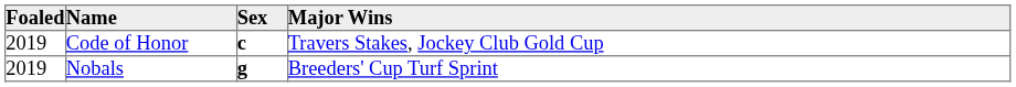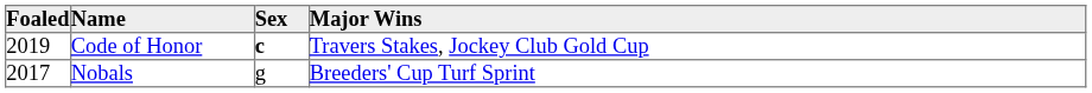 <table border="1" cellpadding="0" style="border-collapse: collapse; font-size:90%">
 <tr bgcolor="#eeeeee">
 <td width="35px"><strong>Foaled</strong></td>
 <td width="120px"><strong>Name</strong></td>
 <td width="35px"><strong>Sex</strong></td>
 <td width="510px"><strong>Major Wins</strong></td>
 </tr>
 <tr>
 <td>2019</td>
 <td><a href='#'>Code of Honor</a></td>
 <td><strong>c</strong></td>
 <td><a href='#'>Travers Stakes</a>, <a href='#'>Jockey Club Gold Cup</a></td>
 </tr>
 <tr>
-<td>2019</td>
+<td>2017</td>
 <td><a href='#'>Nobals</a></td>
-<td><strong>g</strong></td>
+<td>g</td>
 <td><a href='#'>Breeders' Cup Turf Sprint</a></td>
 </tr>
 </table>
